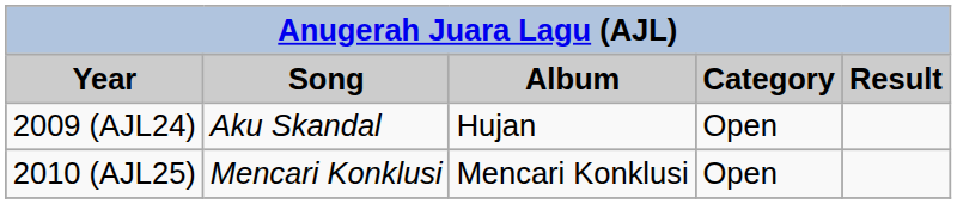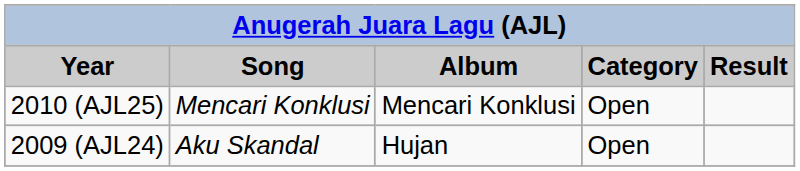 <table class="wikitable" style="font-size:90%;">
 <tr>
 <th colspan="5" style="background:#B0C4DE;"><a href='#'>Anugerah Juara Lagu</a> (AJL)</th>
 </tr>
 <tr align="center">
 <th style="background: #CCCCCC;">Year</th>
 <th style="background: #CCCCCC;">Song</th>
 <th style="background: #CCCCCC;">Album</th>
 <th style="background: #CCCCCC;">Category</th>
 <th style="background: #CCCCCC;">Result</th>
 </tr>
 <tr>
+<td>2010 (AJL25)</td>
+<td><em>Mencari Konklusi</em></td>
+<td>Mencari Konklusi</td>
+<td>Open</td>
+<td></td>
+</tr>
+<tr>
 <td>2009 (AJL24)</td>
 <td><em>Aku Skandal</em></td>
 <td>Hujan</td>
 <td>Open</td>
 <td></td>
 </tr>
-<tr>
-<td>2010 (AJL25)</td>
-<td><em>Mencari Konklusi</em></td>
-<td>Mencari Konklusi</td>
-<td>Open</td>
-<td></td>
-</tr>
 </table>
